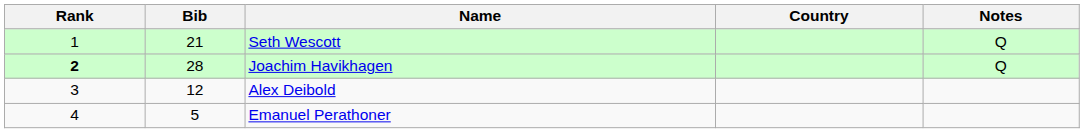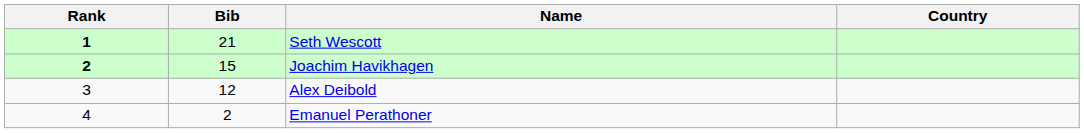 <table class="wikitable" style="text-align:center;" width=70%>
 <tr>
 <th>Rank</th>
 <th>Bib</th>
 <th>Name</th>
 <th>Country</th>
-<th>Notes</th>
 </tr>
 <tr bgcolor="#ccffcc">
-<td>1</td>
+<td><strong>1</strong></td>
 <td>21</td>
 <td align=left><a href='#'>Seth Wescott</a></td>
 <td align=left></td>
-<td>Q</td>
 </tr>
 <tr bgcolor="#ccffcc">
 <td><strong>2</strong></td>
-<td>28</td>
+<td>15</td>
 <td align=left><a href='#'>Joachim Havikhagen</a></td>
 <td align=left></td>
-<td>Q</td>
 </tr>
 <tr>
 <td>3</td>
 <td>12</td>
 <td align=left><a href='#'>Alex Deibold</a></td>
 <td align=left></td>
-<td></td>
 </tr>
 <tr>
 <td>4</td>
-<td>5</td>
+<td>2</td>
 <td align=left><a href='#'>Emanuel Perathoner</a></td>
 <td align=left></td>
-<td></td>
 </tr>
 </table>
